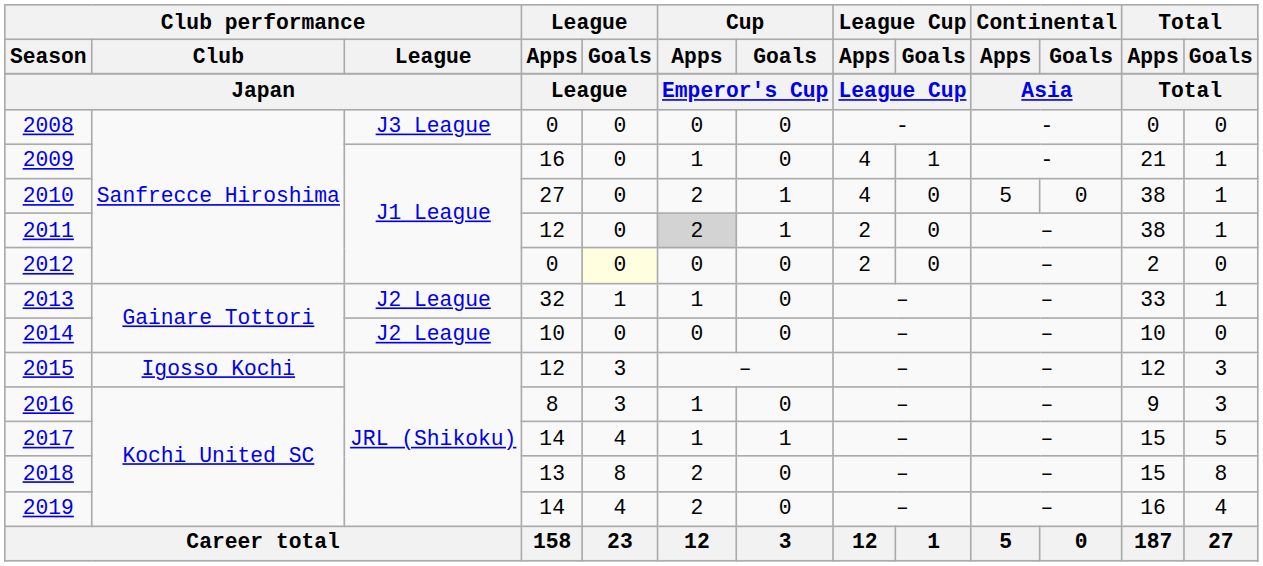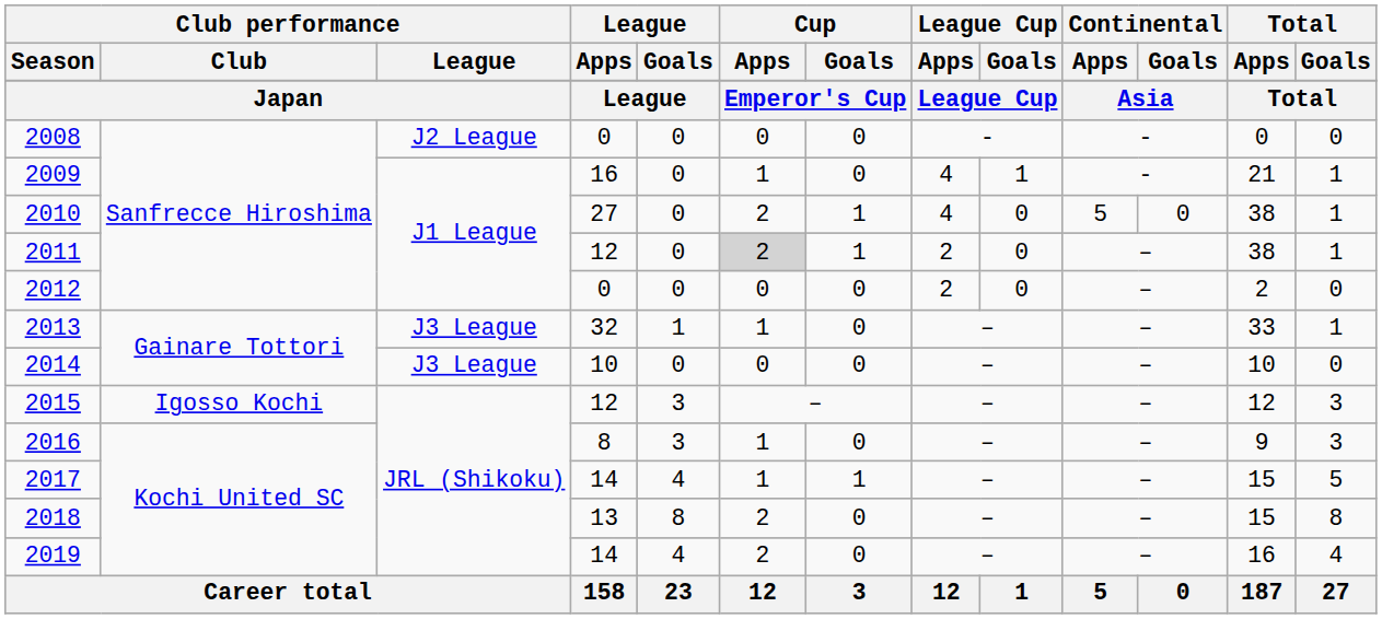 <table class="wikitable" style="text-align:center">
 <tr>
 <th colspan=3>Club performance</th>
 <th colspan=2>League</th>
 <th colspan=2>Cup</th>
 <th colspan=2>League Cup</th>
 <th colspan=2>Continental</th>
 <th colspan=2>Total</th>
 </tr>
 <tr>
 <th>Season</th>
 <th>Club</th>
 <th>League</th>
 <th>Apps</th>
 <th>Goals</th>
 <th>Apps</th>
 <th>Goals</th>
 <th>Apps</th>
 <th>Goals</th>
 <th>Apps</th>
 <th>Goals</th>
 <th>Apps</th>
 <th>Goals</th>
 </tr>
 <tr>
 </tr>
 <tr>
 <th colspan=3>Japan</th>
 <th colspan=2>League</th>
 <th colspan=2><a href='#'>Emperor's Cup</a></th>
 <th colspan=2><a href='#'>League Cup</a></th>
 <th colspan=2><a href='#'>Asia</a></th>
 <th colspan=2>Total</th>
 </tr>
 <tr>
 <td><a href='#'>2008</a></td>
 <td rowspan="5"><a href='#'>Sanfrecce Hiroshima</a></td>
-<td><a href='#'>J3 League</a></td>
+<td><a href='#'>J2 League</a></td>
 <td>0</td>
 <td>0</td>
 <td>0</td>
 <td>0</td>
 <td colspan="2">-</td>
 <td colspan="2">-</td>
 <td>0</td>
 <td>0</td>
 </tr>
 <tr>
 <td><a href='#'>2009</a></td>
 <td rowspan="4"><a href='#'>J1 League</a></td>
 <td>16</td>
 <td>0</td>
 <td>1</td>
 <td>0</td>
 <td>4</td>
 <td>1</td>
 <td colspan="2">-</td>
 <td>21</td>
 <td>1</td>
 </tr>
 <tr>
 <td><a href='#'>2010</a></td>
 <td>27</td>
 <td>0</td>
 <td>2</td>
 <td>1</td>
 <td>4</td>
 <td>0</td>
 <td>5</td>
 <td>0</td>
 <td>38</td>
 <td>1</td>
 </tr>
 <tr>
 <td><a href='#'>2011</a></td>
 <td>12</td>
 <td>0</td>
 <td style="background: lightgrey;">2</td>
 <td>1</td>
 <td>2</td>
 <td>0</td>
 <td colspan="2">–</td>
 <td>38</td>
 <td>1</td>
 </tr>
 <tr>
 <td><a href='#'>2012</a></td>
 <td>0</td>
-<td style="background: lightyellow;">0</td>
+<td>0</td>
 <td>0</td>
 <td>0</td>
 <td>2</td>
 <td>0</td>
 <td colspan="2">–</td>
 <td>2</td>
 <td>0</td>
 </tr>
 <tr>
 <td><a href='#'>2013</a></td>
 <td rowspan="2"><a href='#'>Gainare Tottori</a></td>
-<td><a href='#'>J2 League</a></td>
+<td><a href='#'>J3 League</a></td>
 <td>32</td>
 <td>1</td>
 <td>1</td>
 <td>0</td>
 <td colspan="2">–</td>
 <td colspan="2">–</td>
 <td>33</td>
 <td>1</td>
 </tr>
 <tr>
 <td><a href='#'>2014</a></td>
-<td><a href='#'>J2 League</a></td>
+<td><a href='#'>J3 League</a></td>
 <td>10</td>
 <td>0</td>
 <td>0</td>
 <td>0</td>
 <td colspan="2">–</td>
 <td colspan="2">–</td>
 <td>10</td>
 <td>0</td>
 </tr>
 <tr>
 <td><a href='#'>2015</a></td>
 <td><a href='#'>Igosso Kochi</a></td>
 <td rowspan="5"><a href='#'>JRL (Shikoku)</a></td>
 <td>12</td>
 <td>3</td>
 <td colspan="2">–</td>
 <td colspan="2">–</td>
 <td colspan="2">–</td>
 <td>12</td>
 <td>3</td>
 </tr>
 <tr>
 <td><a href='#'>2016</a></td>
 <td rowspan="4"><a href='#'>Kochi United SC</a></td>
 <td>8</td>
 <td>3</td>
 <td>1</td>
 <td>0</td>
 <td colspan="2">–</td>
 <td colspan="2">–</td>
 <td>9</td>
 <td>3</td>
 </tr>
 <tr>
 <td><a href='#'>2017</a></td>
 <td>14</td>
 <td>4</td>
 <td>1</td>
 <td>1</td>
 <td colspan="2">–</td>
 <td colspan="2">–</td>
 <td>15</td>
 <td>5</td>
 </tr>
 <tr>
 <td><a href='#'>2018</a></td>
 <td>13</td>
 <td>8</td>
 <td>2</td>
 <td>0</td>
 <td colspan="2">–</td>
 <td colspan="2">–</td>
 <td>15</td>
 <td>8</td>
 </tr>
 <tr>
 <td><a href='#'>2019</a></td>
 <td>14</td>
 <td>4</td>
 <td>2</td>
 <td>0</td>
 <td colspan="2">–</td>
 <td colspan="2">–</td>
 <td>16</td>
 <td>4</td>
 </tr>
 <tr>
 <th colspan=3>Career total</th>
 <th>158</th>
 <th>23</th>
 <th>12</th>
 <th>3</th>
 <th>12</th>
 <th>1</th>
 <th>5</th>
 <th>0</th>
 <th>187</th>
 <th>27</th>
 </tr>
 </table>
